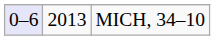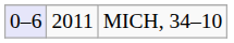 <table class="wikitable" style="text-align:center">
 <tr>
 </tr>
 <tr>
 <td style="background: lavender;">0–6</td>
-<td>2013</td>
+<td>2011</td>
 <td>MICH, 34–10</td>
 </tr>
 </table>
